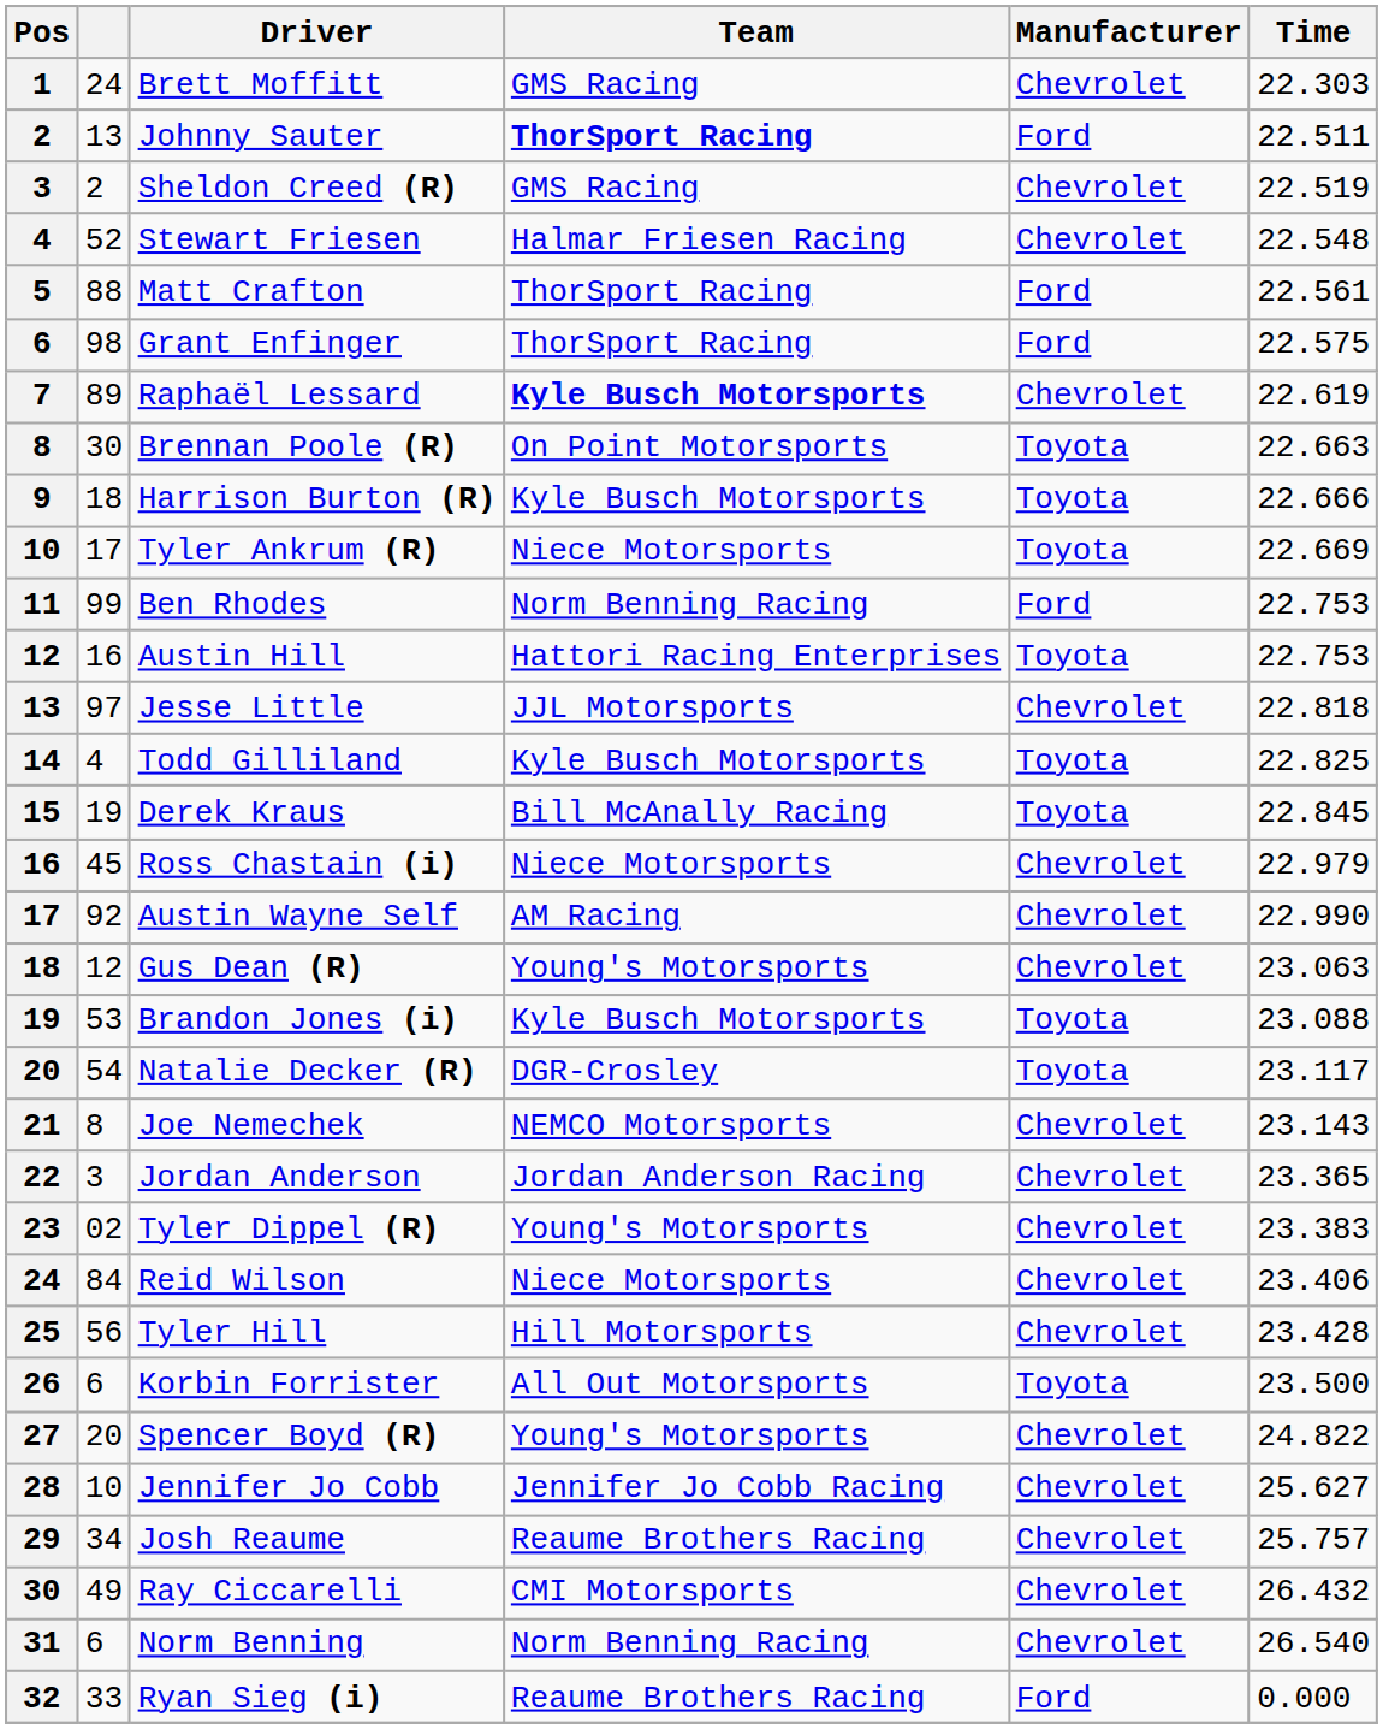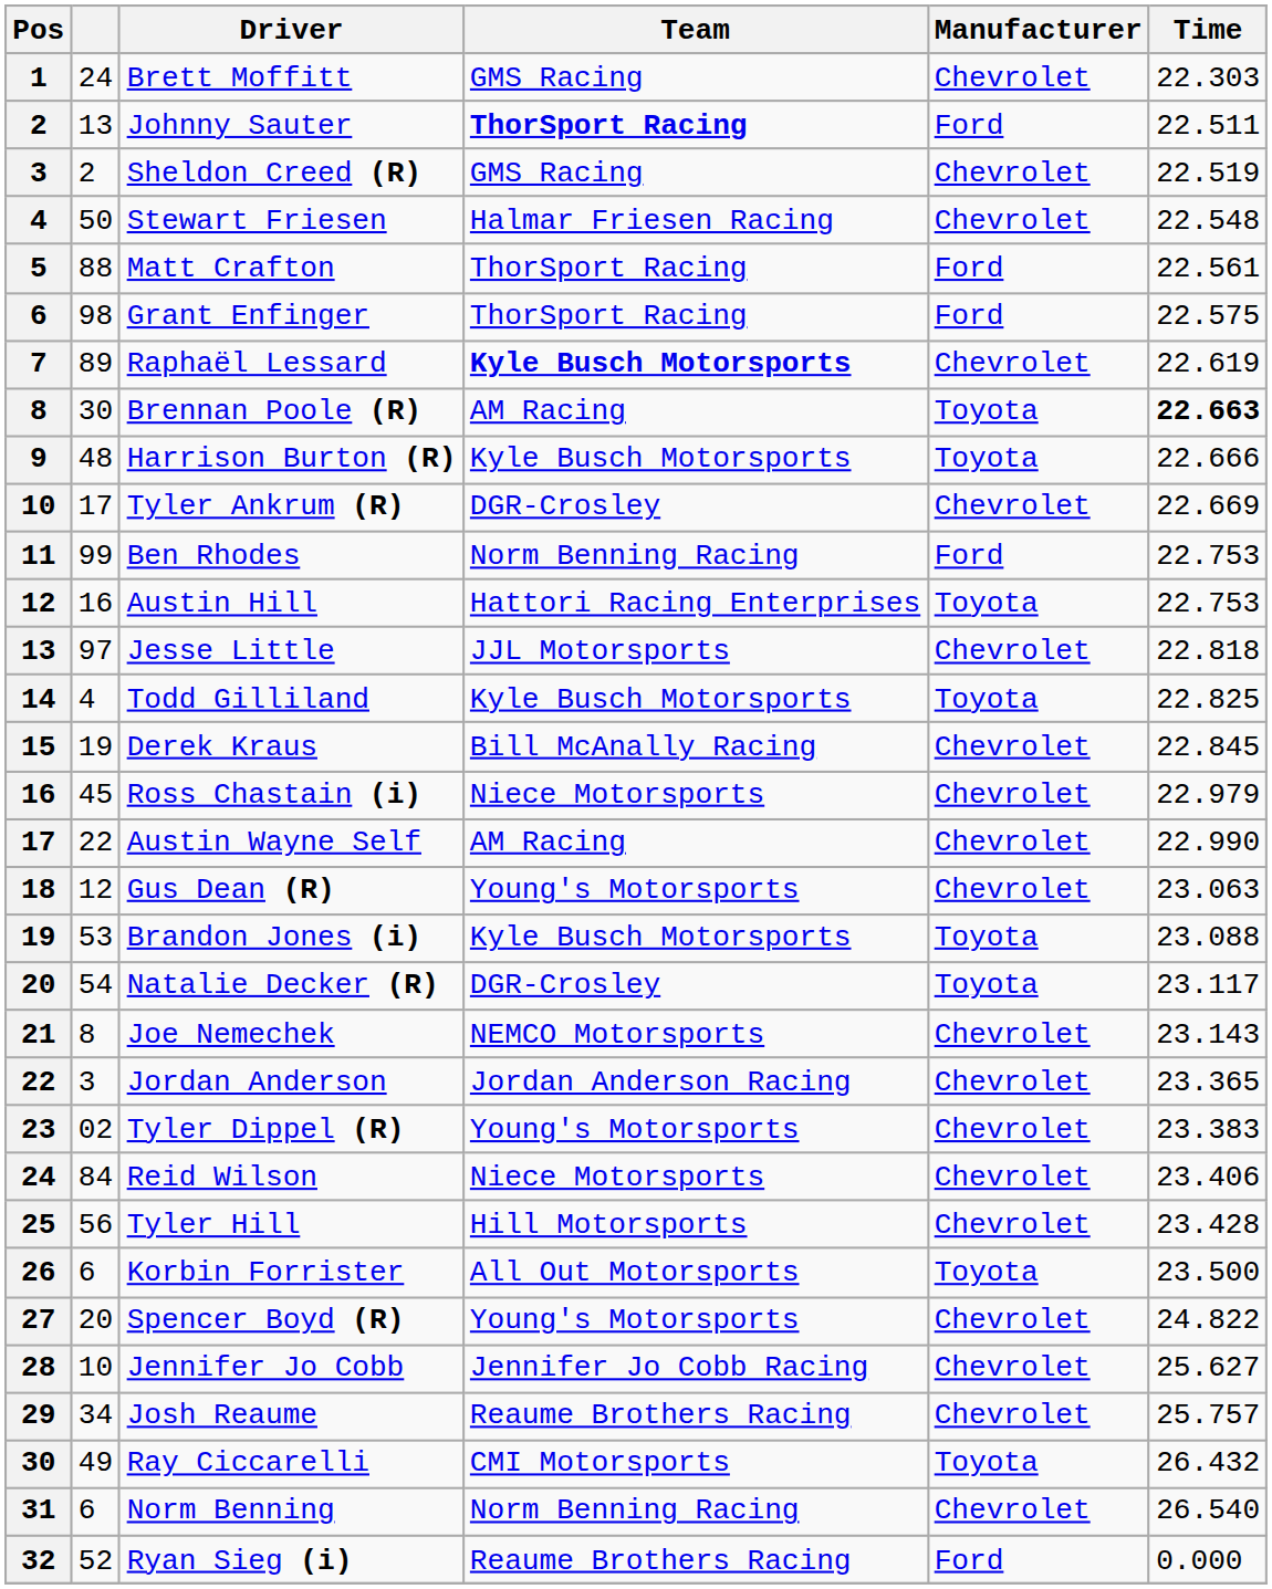 <table class="wikitable" style="font-size:98%">
 <tr>
 <th>Pos</th>
 <th></th>
 <th>Driver</th>
 <th>Team</th>
 <th>Manufacturer</th>
 <th>Time</th>
 </tr>
 <tr>
 <th>1</th>
 <td>24</td>
 <td><a href='#'>Brett Moffitt</a></td>
 <td><a href='#'>GMS Racing</a></td>
 <td><a href='#'>Chevrolet</a></td>
 <td>22.303</td>
 </tr>
 <tr>
 <th>2</th>
 <td>13</td>
 <td><a href='#'>Johnny Sauter</a></td>
 <td><strong><a href='#'>ThorSport Racing</a></strong></td>
 <td><a href='#'>Ford</a></td>
 <td>22.511</td>
 </tr>
 <tr>
 <th>3</th>
 <td>2</td>
 <td><a href='#'>Sheldon Creed</a> <strong>(R)</strong></td>
 <td><a href='#'>GMS Racing</a></td>
 <td><a href='#'>Chevrolet</a></td>
 <td>22.519</td>
 </tr>
 <tr>
 <th>4</th>
-<td>52</td>
+<td>50</td>
 <td><a href='#'>Stewart Friesen</a></td>
 <td><a href='#'>Halmar Friesen Racing</a></td>
 <td><a href='#'>Chevrolet</a></td>
 <td>22.548</td>
 </tr>
 <tr>
 <th>5</th>
 <td>88</td>
 <td><a href='#'>Matt Crafton</a></td>
 <td><a href='#'>ThorSport Racing</a></td>
 <td><a href='#'>Ford</a></td>
 <td>22.561</td>
 </tr>
 <tr>
 <th>6</th>
 <td>98</td>
 <td><a href='#'>Grant Enfinger</a></td>
 <td><a href='#'>ThorSport Racing</a></td>
 <td><a href='#'>Ford</a></td>
 <td>22.575</td>
 </tr>
 <tr>
 <th>7</th>
 <td>89</td>
 <td><a href='#'>Raphaël Lessard</a></td>
 <td><strong><a href='#'>Kyle Busch Motorsports</a></strong></td>
 <td><a href='#'>Chevrolet</a></td>
 <td>22.619</td>
 </tr>
 <tr>
 <th>8</th>
 <td>30</td>
 <td><a href='#'>Brennan Poole</a> <strong>(R)</strong></td>
-<td><a href='#'>On Point Motorsports</a></td>
+<td><a href='#'>AM Racing</a></td>
 <td><a href='#'>Toyota</a></td>
-<td>22.663</td>
+<td><strong>22.663</strong></td>
 </tr>
 <tr>
 <th>9</th>
-<td>18</td>
+<td>48</td>
 <td><a href='#'>Harrison Burton</a> <strong>(R)</strong></td>
 <td><a href='#'>Kyle Busch Motorsports</a></td>
 <td><a href='#'>Toyota</a></td>
 <td>22.666</td>
 </tr>
 <tr>
 <th>10</th>
 <td>17</td>
 <td><a href='#'>Tyler Ankrum</a> <strong>(R)</strong></td>
-<td><a href='#'>Niece Motorsports</a></td>
-<td><a href='#'>Toyota</a></td>
+<td><a href='#'>DGR-Crosley</a></td>
+<td><a href='#'>Chevrolet</a></td>
 <td>22.669</td>
 </tr>
 <tr>
 <th>11</th>
 <td>99</td>
 <td><a href='#'>Ben Rhodes</a></td>
 <td><a href='#'>Norm Benning Racing</a></td>
 <td><a href='#'>Ford</a></td>
 <td>22.753</td>
 </tr>
 <tr>
 <th>12</th>
 <td>16</td>
 <td><a href='#'>Austin Hill</a></td>
 <td><a href='#'>Hattori Racing Enterprises</a></td>
 <td><a href='#'>Toyota</a></td>
 <td>22.753</td>
 </tr>
 <tr>
 <th>13</th>
 <td>97</td>
 <td><a href='#'>Jesse Little</a></td>
 <td><a href='#'>JJL Motorsports</a></td>
 <td><a href='#'>Chevrolet</a></td>
 <td>22.818</td>
 </tr>
 <tr>
 <th>14</th>
 <td>4</td>
 <td><a href='#'>Todd Gilliland</a></td>
 <td><a href='#'>Kyle Busch Motorsports</a></td>
 <td><a href='#'>Toyota</a></td>
 <td>22.825</td>
 </tr>
 <tr>
 <th>15</th>
 <td>19</td>
 <td><a href='#'>Derek Kraus</a></td>
 <td><a href='#'>Bill McAnally Racing</a></td>
-<td><a href='#'>Toyota</a></td>
+<td><a href='#'>Chevrolet</a></td>
 <td>22.845</td>
 </tr>
 <tr>
 <th>16</th>
 <td>45</td>
 <td><a href='#'>Ross Chastain</a> <strong>(i)</strong></td>
 <td><a href='#'>Niece Motorsports</a></td>
 <td><a href='#'>Chevrolet</a></td>
 <td>22.979</td>
 </tr>
 <tr>
 <th>17</th>
-<td>92</td>
+<td>22</td>
 <td><a href='#'>Austin Wayne Self</a></td>
 <td><a href='#'>AM Racing</a></td>
 <td><a href='#'>Chevrolet</a></td>
 <td>22.990</td>
 </tr>
 <tr>
 <th>18</th>
 <td>12</td>
 <td><a href='#'>Gus Dean</a> <strong>(R)</strong></td>
 <td><a href='#'>Young's Motorsports</a></td>
 <td><a href='#'>Chevrolet</a></td>
 <td>23.063</td>
 </tr>
 <tr>
 <th>19</th>
 <td>53</td>
 <td><a href='#'>Brandon Jones</a> <strong>(i)</strong></td>
 <td><a href='#'>Kyle Busch Motorsports</a></td>
 <td><a href='#'>Toyota</a></td>
 <td>23.088</td>
 </tr>
 <tr>
 <th>20</th>
 <td>54</td>
 <td><a href='#'>Natalie Decker</a> <strong>(R)</strong></td>
 <td><a href='#'>DGR-Crosley</a></td>
 <td><a href='#'>Toyota</a></td>
 <td>23.117</td>
 </tr>
 <tr>
 <th>21</th>
 <td>8</td>
 <td><a href='#'>Joe Nemechek</a></td>
 <td><a href='#'>NEMCO Motorsports</a></td>
 <td><a href='#'>Chevrolet</a></td>
 <td>23.143</td>
 </tr>
 <tr>
 <th>22</th>
 <td>3</td>
 <td><a href='#'>Jordan Anderson</a></td>
 <td><a href='#'>Jordan Anderson Racing</a></td>
 <td><a href='#'>Chevrolet</a></td>
 <td>23.365</td>
 </tr>
 <tr>
 <th>23</th>
 <td>02</td>
 <td><a href='#'>Tyler Dippel</a> <strong>(R)</strong></td>
 <td><a href='#'>Young's Motorsports</a></td>
 <td><a href='#'>Chevrolet</a></td>
 <td>23.383</td>
 </tr>
 <tr>
 <th>24</th>
 <td>84</td>
 <td><a href='#'>Reid Wilson</a></td>
 <td><a href='#'>Niece Motorsports</a></td>
 <td><a href='#'>Chevrolet</a></td>
 <td>23.406</td>
 </tr>
 <tr>
 <th>25</th>
 <td>56</td>
 <td><a href='#'>Tyler Hill</a></td>
 <td><a href='#'>Hill Motorsports</a></td>
 <td><a href='#'>Chevrolet</a></td>
 <td>23.428</td>
 </tr>
 <tr>
 <th>26</th>
 <td>6</td>
 <td><a href='#'>Korbin Forrister</a></td>
 <td><a href='#'>All Out Motorsports</a></td>
 <td><a href='#'>Toyota</a></td>
 <td>23.500</td>
 </tr>
 <tr>
 <th>27</th>
 <td>20</td>
 <td><a href='#'>Spencer Boyd</a> <strong>(R)</strong></td>
 <td><a href='#'>Young's Motorsports</a></td>
 <td><a href='#'>Chevrolet</a></td>
 <td>24.822</td>
 </tr>
 <tr>
 <th>28</th>
 <td>10</td>
 <td><a href='#'>Jennifer Jo Cobb</a></td>
 <td><a href='#'>Jennifer Jo Cobb Racing</a></td>
 <td><a href='#'>Chevrolet</a></td>
 <td>25.627</td>
 </tr>
 <tr>
 <th>29</th>
 <td>34</td>
 <td><a href='#'>Josh Reaume</a></td>
 <td><a href='#'>Reaume Brothers Racing</a></td>
 <td><a href='#'>Chevrolet</a></td>
 <td>25.757</td>
 </tr>
 <tr>
 <th>30</th>
 <td>49</td>
 <td><a href='#'>Ray Ciccarelli</a></td>
 <td><a href='#'>CMI Motorsports</a></td>
-<td><a href='#'>Chevrolet</a></td>
+<td><a href='#'>Toyota</a></td>
 <td>26.432</td>
 </tr>
 <tr>
 <th>31</th>
 <td>6</td>
 <td><a href='#'>Norm Benning</a></td>
 <td><a href='#'>Norm Benning Racing</a></td>
 <td><a href='#'>Chevrolet</a></td>
 <td>26.540</td>
 </tr>
 <tr>
 <th>32</th>
-<td>33</td>
+<td>52</td>
 <td><a href='#'>Ryan Sieg</a> <strong>(i)</strong></td>
 <td><a href='#'>Reaume Brothers Racing</a></td>
 <td><a href='#'>Ford</a></td>
 <td>0.000</td>
 </tr>
 <tr>
 </tr>
 </table>
